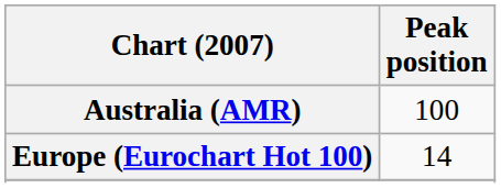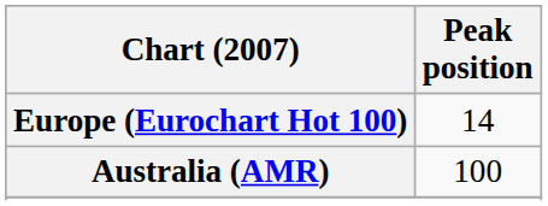 <table class="wikitable sortable plainrowheaders" style="text-align:center">
 <tr>
 <th scope="col">Chart (2007)</th>
 <th scope="col">Peak<br>position</th>
 </tr>
 <tr>
+<th scope="row">Europe (<a href='#'>Eurochart Hot 100</a>)</th>
+<td>14</td>
+</tr>
+<tr>
 <th scope="row">Australia (<a href='#'>AMR</a>)</th>
 <td>100</td>
-</tr>
-<tr>
-<th scope="row">Europe (<a href='#'>Eurochart Hot 100</a>)</th>
-<td>14</td>
 </tr>
 <tr>
 </tr>
 <tr>
 </tr>
 <tr>
 </tr>
 </table>
